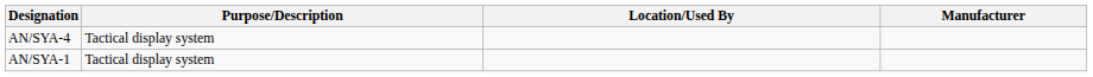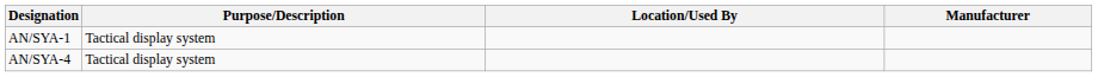 <table class="wikitable sortable">
 <tr>
 <th scope="col">Designation</th>
 <th scope="col" style="width: 500px;">Purpose/Description</th>
 <th scope="col" style="width: 500px;">Location/Used By</th>
 <th scope="col" style="width: 250px;">Manufacturer</th>
 </tr>
 <tr>
+<td>AN/SYA-1</td>
+<td>Tactical display system</td>
+<td></td>
+<td></td>
+</tr>
+<tr>
 <td>AN/SYA-4</td>
 <td>Tactical display system</td>
 <td></td>
 <td></td>
 </tr>
-<tr>
-<td>AN/SYA-1</td>
-<td>Tactical display system</td>
-<td></td>
-<td></td>
-</tr>
 </table>
